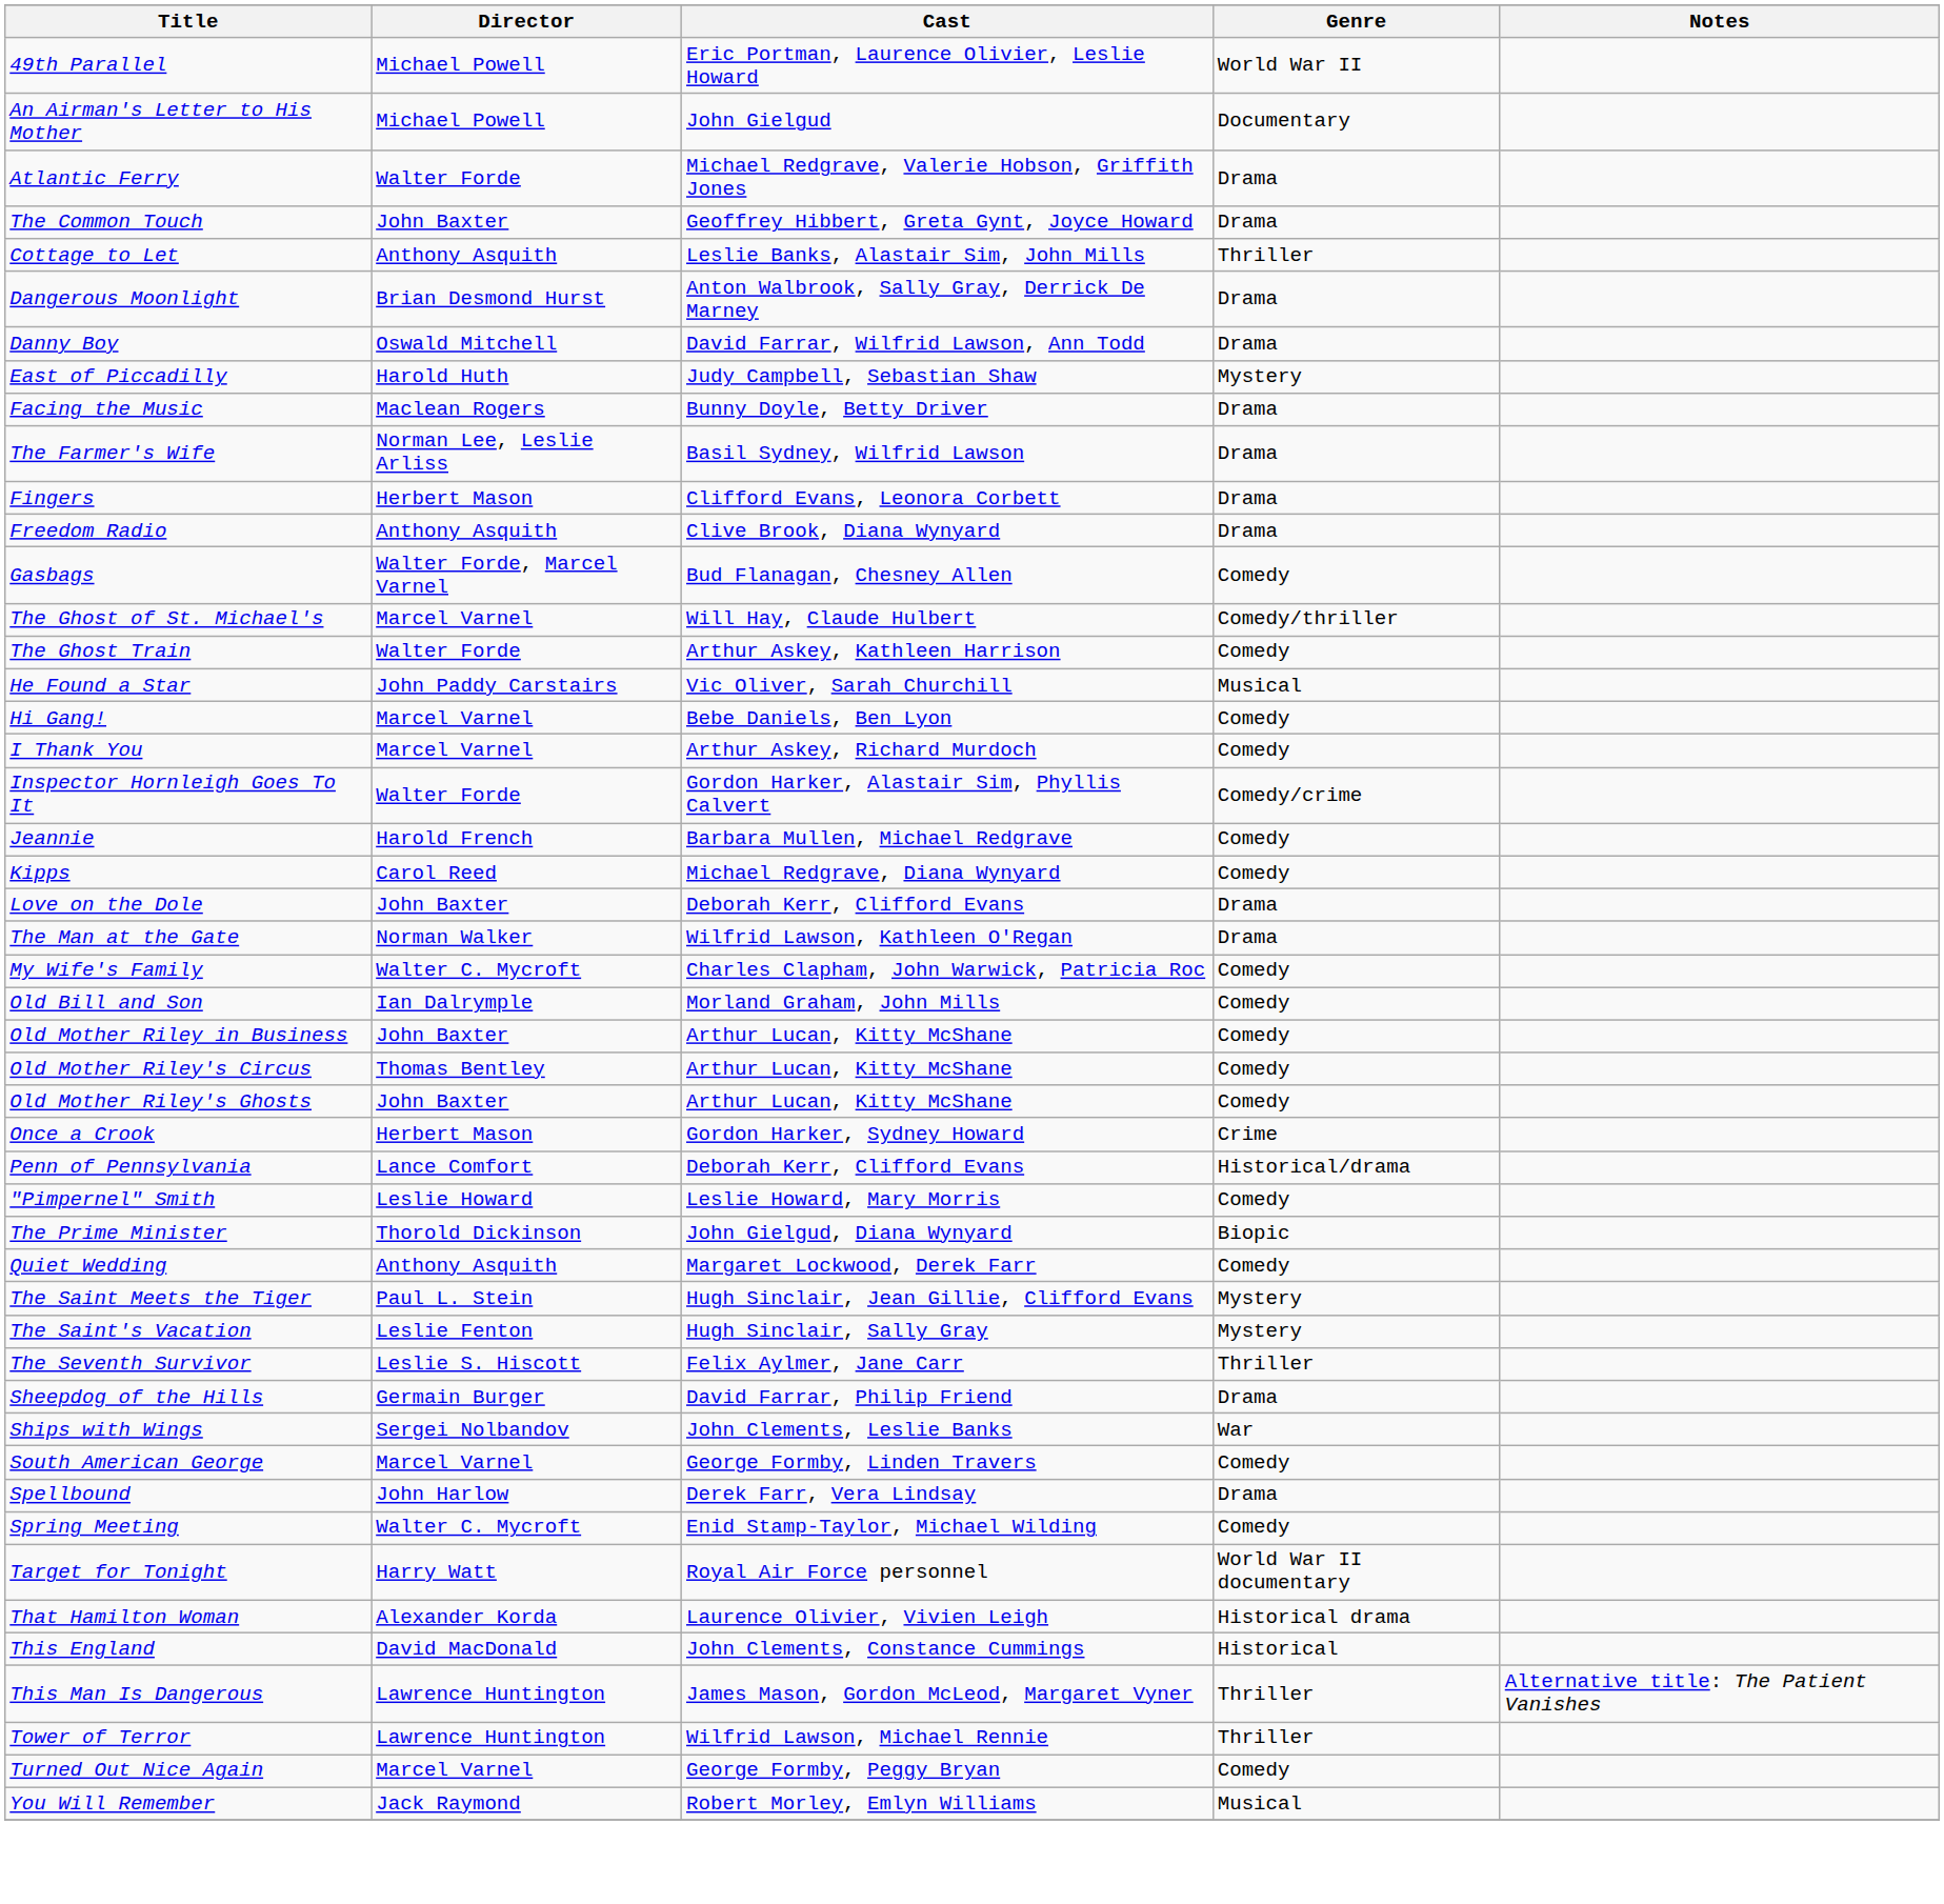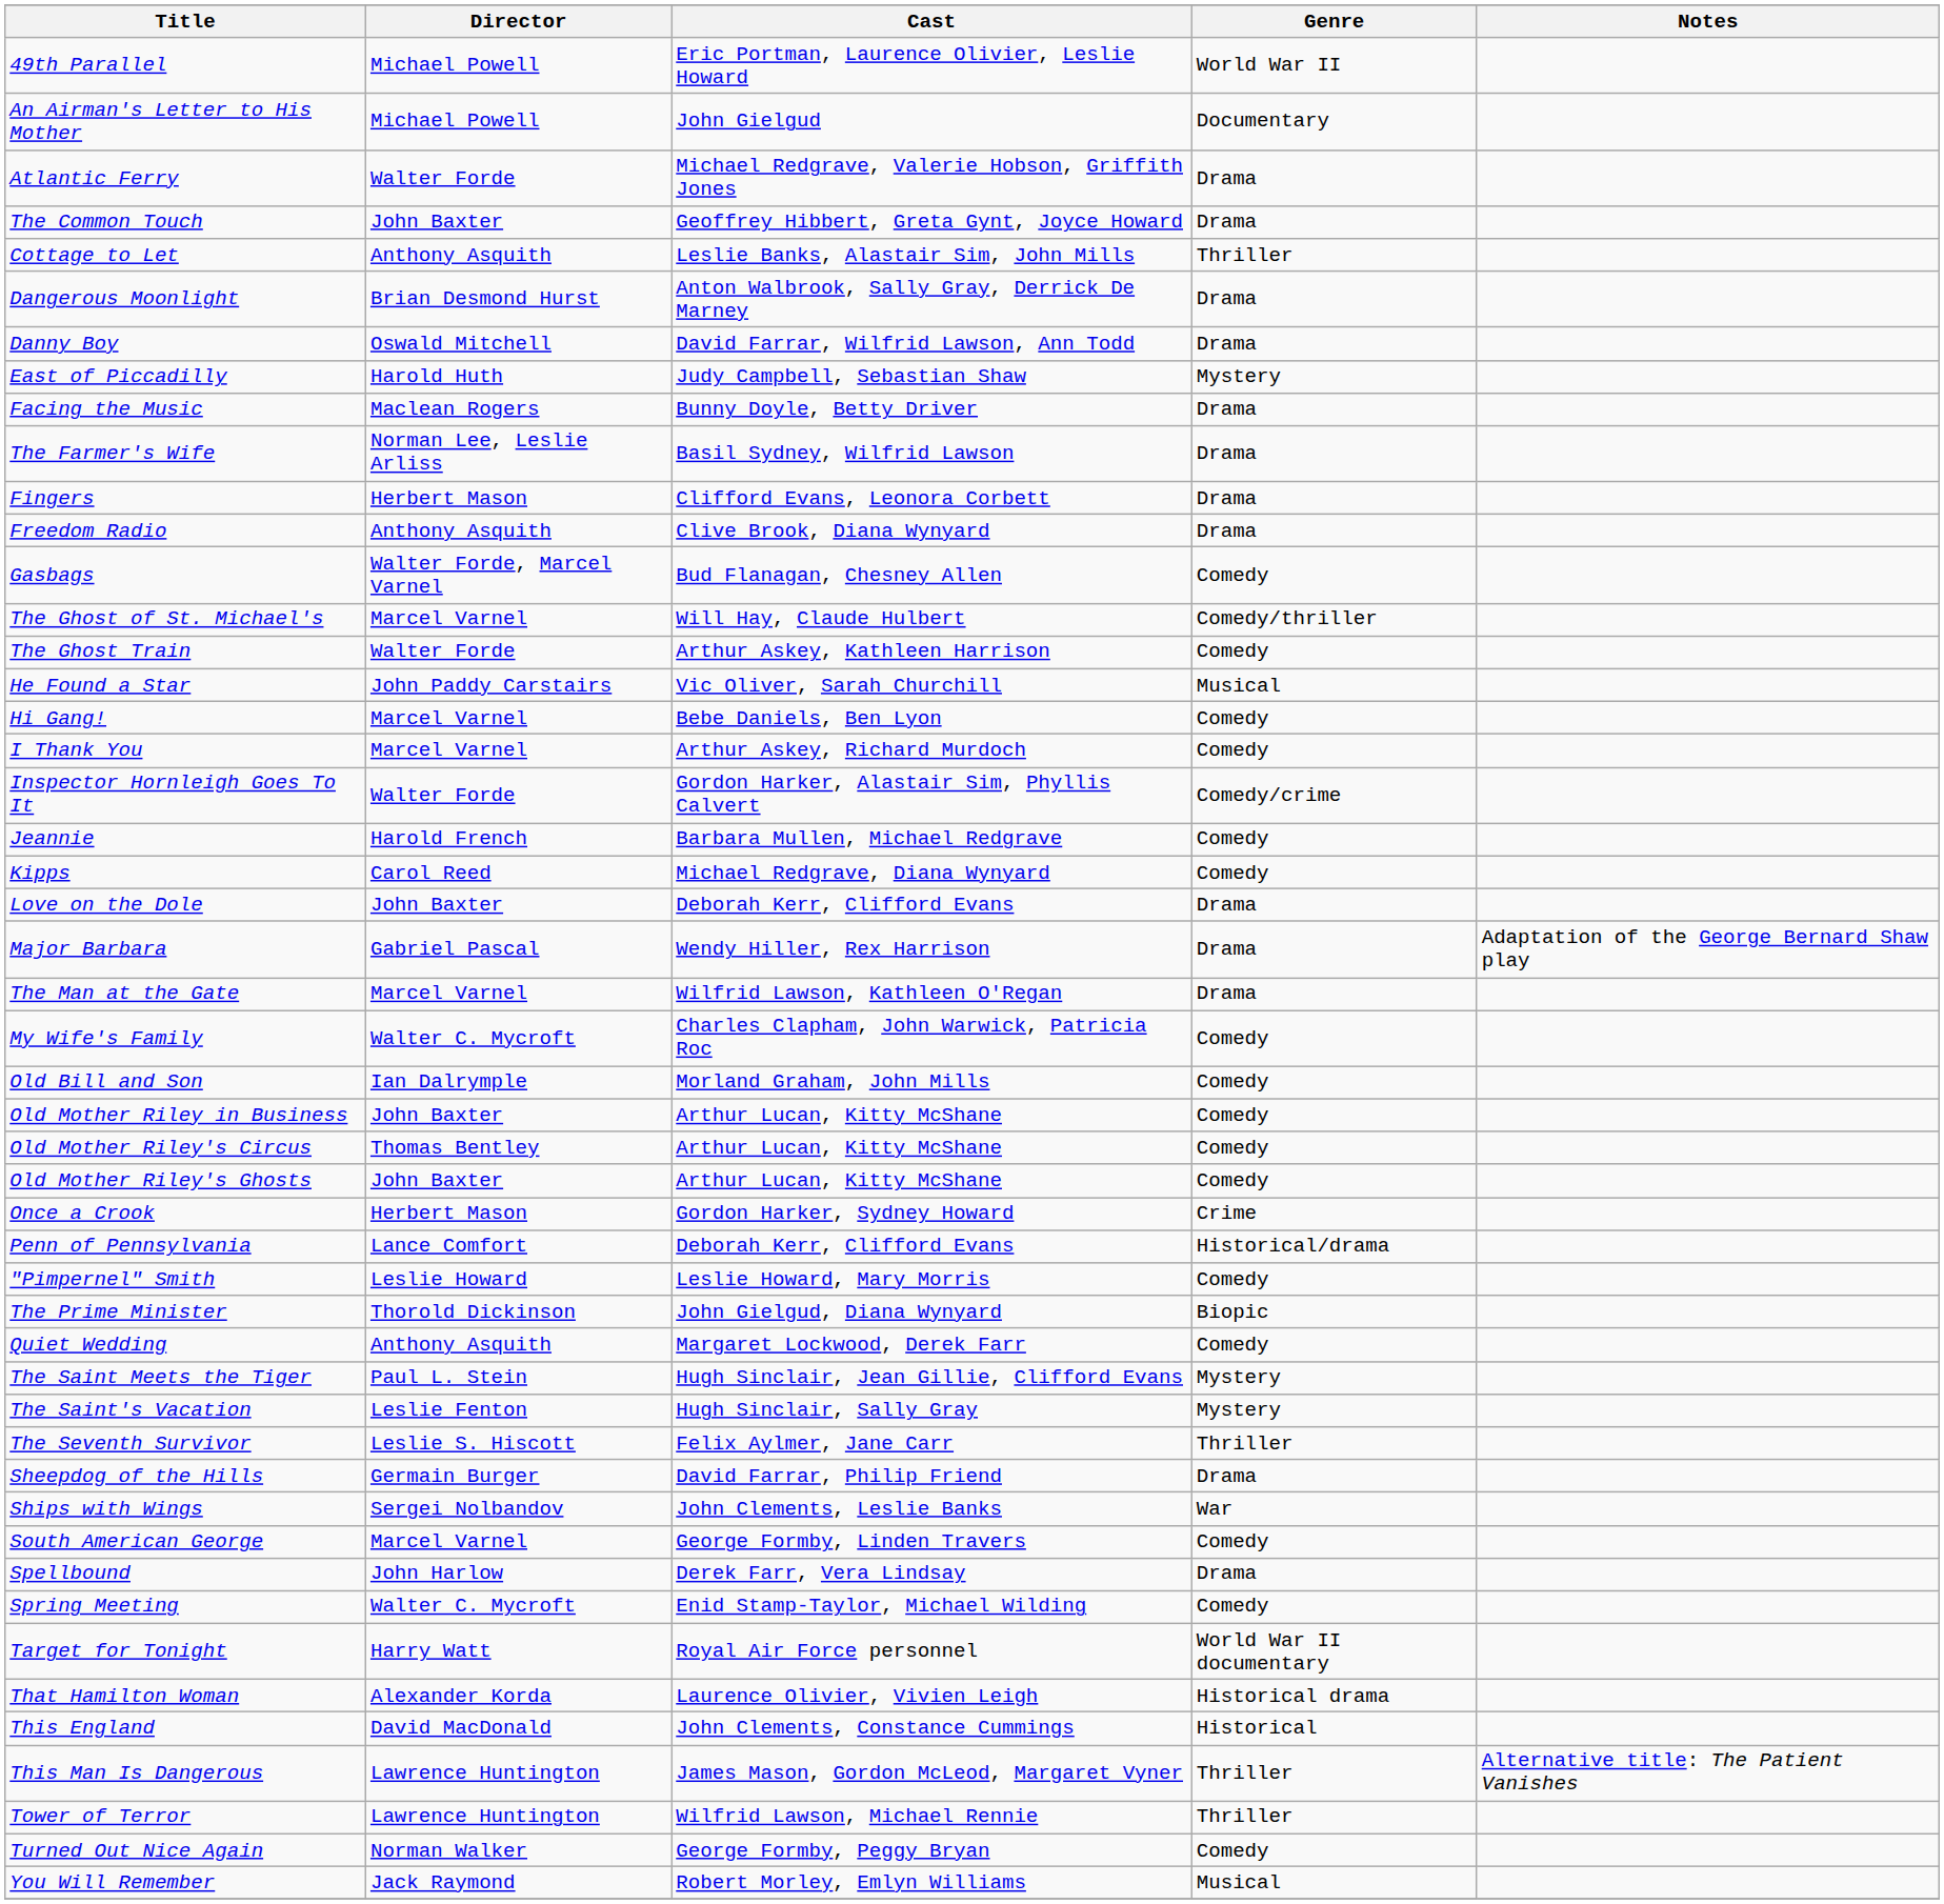 <table class="wikitable">
 <tr>
 </tr>
 <tr>
 <th>Title</th>
 <th>Director</th>
 <th>Cast</th>
 <th>Genre</th>
 <th>Notes</th>
 </tr>
 <tr>
 <td><em><a href='#'>49th Parallel</a></em></td>
 <td><a href='#'>Michael Powell</a></td>
 <td><a href='#'>Eric Portman</a>, <a href='#'>Laurence Olivier</a>, <a href='#'>Leslie Howard</a></td>
 <td>World War II</td>
 <td></td>
 </tr>
 <tr>
 <td><em><a href='#'>An Airman's Letter to His Mother</a></em></td>
 <td><a href='#'>Michael Powell</a></td>
 <td><a href='#'>John Gielgud</a></td>
 <td>Documentary</td>
 <td></td>
 </tr>
 <tr>
 <td><em><a href='#'>Atlantic Ferry</a></em></td>
 <td><a href='#'>Walter Forde</a></td>
 <td><a href='#'>Michael Redgrave</a>, <a href='#'>Valerie Hobson</a>, <a href='#'>Griffith Jones</a></td>
 <td>Drama</td>
 <td></td>
 </tr>
 <tr>
 <td><em><a href='#'>The Common Touch</a></em></td>
 <td><a href='#'>John Baxter</a></td>
 <td><a href='#'>Geoffrey Hibbert</a>, <a href='#'>Greta Gynt</a>, <a href='#'>Joyce Howard</a></td>
 <td>Drama</td>
 <td></td>
 </tr>
 <tr>
 <td><em><a href='#'>Cottage to Let</a></em></td>
 <td><a href='#'>Anthony Asquith</a></td>
 <td><a href='#'>Leslie Banks</a>, <a href='#'>Alastair Sim</a>, <a href='#'>John Mills</a></td>
 <td>Thriller</td>
 <td></td>
 </tr>
 <tr>
 <td><em><a href='#'>Dangerous Moonlight</a></em></td>
 <td><a href='#'>Brian Desmond Hurst</a></td>
 <td><a href='#'>Anton Walbrook</a>, <a href='#'>Sally Gray</a>, <a href='#'>Derrick De Marney</a></td>
 <td>Drama</td>
 <td></td>
 </tr>
 <tr>
 <td><em><a href='#'>Danny Boy</a></em></td>
 <td><a href='#'>Oswald Mitchell</a></td>
 <td><a href='#'>David Farrar</a>, <a href='#'>Wilfrid Lawson</a>, <a href='#'>Ann Todd</a></td>
 <td>Drama</td>
 <td></td>
 </tr>
 <tr>
 <td><em><a href='#'>East of Piccadilly</a></em></td>
 <td><a href='#'>Harold Huth</a></td>
 <td><a href='#'>Judy Campbell</a>, <a href='#'>Sebastian Shaw</a></td>
 <td>Mystery</td>
 <td></td>
 </tr>
 <tr>
 <td><em><a href='#'>Facing the Music</a></em></td>
 <td><a href='#'>Maclean Rogers</a></td>
 <td><a href='#'>Bunny Doyle</a>, <a href='#'>Betty Driver</a></td>
 <td>Drama</td>
 <td></td>
 </tr>
 <tr>
 <td><em><a href='#'>The Farmer's Wife</a></em></td>
 <td><a href='#'>Norman Lee</a>, <a href='#'>Leslie Arliss</a></td>
 <td><a href='#'>Basil Sydney</a>, <a href='#'>Wilfrid Lawson</a></td>
 <td>Drama</td>
 <td></td>
 </tr>
 <tr>
 <td><em><a href='#'>Fingers</a></em></td>
 <td><a href='#'>Herbert Mason</a></td>
 <td><a href='#'>Clifford Evans</a>, <a href='#'>Leonora Corbett</a></td>
 <td>Drama</td>
 <td></td>
 </tr>
 <tr>
 <td><em><a href='#'>Freedom Radio</a></em></td>
 <td><a href='#'>Anthony Asquith</a></td>
 <td><a href='#'>Clive Brook</a>, <a href='#'>Diana Wynyard</a></td>
 <td>Drama</td>
 <td></td>
 </tr>
 <tr>
 <td><em><a href='#'>Gasbags</a></em></td>
 <td><a href='#'>Walter Forde</a>, <a href='#'>Marcel Varnel</a></td>
 <td><a href='#'>Bud Flanagan</a>, <a href='#'>Chesney Allen</a></td>
 <td>Comedy</td>
 <td></td>
 </tr>
 <tr>
 <td><em><a href='#'>The Ghost of St. Michael's</a></em></td>
 <td><a href='#'>Marcel Varnel</a></td>
 <td><a href='#'>Will Hay</a>, <a href='#'>Claude Hulbert</a></td>
 <td>Comedy/thriller</td>
 <td></td>
 </tr>
 <tr>
 <td><em><a href='#'>The Ghost Train</a></em></td>
 <td><a href='#'>Walter Forde</a></td>
 <td><a href='#'>Arthur Askey</a>, <a href='#'>Kathleen Harrison</a></td>
 <td>Comedy</td>
 <td></td>
 </tr>
 <tr>
 <td><em><a href='#'>He Found a Star</a></em></td>
 <td><a href='#'>John Paddy Carstairs</a></td>
 <td><a href='#'>Vic Oliver</a>, <a href='#'>Sarah Churchill</a></td>
 <td>Musical</td>
 <td></td>
 </tr>
 <tr>
 <td><em><a href='#'>Hi Gang!</a></em></td>
 <td><a href='#'>Marcel Varnel</a></td>
 <td><a href='#'>Bebe Daniels</a>, <a href='#'>Ben Lyon</a></td>
 <td>Comedy</td>
 <td></td>
 </tr>
 <tr>
 <td><em><a href='#'>I Thank You</a></em></td>
 <td><a href='#'>Marcel Varnel</a></td>
 <td><a href='#'>Arthur Askey</a>, <a href='#'>Richard Murdoch</a></td>
 <td>Comedy</td>
 <td></td>
 </tr>
 <tr>
 <td><em><a href='#'>Inspector Hornleigh Goes To It</a></em></td>
 <td><a href='#'>Walter Forde</a></td>
 <td><a href='#'>Gordon Harker</a>, <a href='#'>Alastair Sim</a>, <a href='#'>Phyllis Calvert</a></td>
 <td>Comedy/crime</td>
 <td></td>
 </tr>
 <tr>
 <td><em><a href='#'>Jeannie</a></em></td>
 <td><a href='#'>Harold French</a></td>
 <td><a href='#'>Barbara Mullen</a>, <a href='#'>Michael Redgrave</a></td>
 <td>Comedy</td>
 <td></td>
 </tr>
 <tr>
 <td><em><a href='#'>Kipps</a></em></td>
 <td><a href='#'>Carol Reed</a></td>
 <td><a href='#'>Michael Redgrave</a>, <a href='#'>Diana Wynyard</a></td>
 <td>Comedy</td>
 <td></td>
 </tr>
 <tr>
 <td><em><a href='#'>Love on the Dole</a></em></td>
 <td><a href='#'>John Baxter</a></td>
 <td><a href='#'>Deborah Kerr</a>, <a href='#'>Clifford Evans</a></td>
 <td>Drama</td>
 <td></td>
 </tr>
 <tr>
+<td><em><a href='#'>Major Barbara</a></em></td>
+<td><a href='#'>Gabriel Pascal</a></td>
+<td><a href='#'>Wendy Hiller</a>, <a href='#'>Rex Harrison</a></td>
+<td>Drama</td>
+<td>Adaptation of the <a href='#'>George Bernard Shaw</a> play</td>
+</tr>
+<tr>
 <td><em><a href='#'>The Man at the Gate</a></em></td>
-<td><a href='#'>Norman Walker</a></td>
+<td><a href='#'>Marcel Varnel</a></td>
 <td><a href='#'>Wilfrid Lawson</a>, <a href='#'>Kathleen O'Regan</a></td>
 <td>Drama</td>
 <td></td>
 </tr>
 <tr>
 <td><em><a href='#'>My Wife's Family</a></em></td>
 <td><a href='#'>Walter C. Mycroft</a></td>
 <td><a href='#'>Charles Clapham</a>, <a href='#'>John Warwick</a>, <a href='#'>Patricia Roc</a></td>
 <td>Comedy</td>
 <td></td>
 </tr>
 <tr>
 <td><em><a href='#'>Old Bill and Son</a></em></td>
 <td><a href='#'>Ian Dalrymple</a></td>
 <td><a href='#'>Morland Graham</a>, <a href='#'>John Mills</a></td>
 <td>Comedy</td>
 <td></td>
 </tr>
 <tr>
 <td><em><a href='#'>Old Mother Riley in Business</a></em></td>
 <td><a href='#'>John Baxter</a></td>
 <td><a href='#'>Arthur Lucan</a>, <a href='#'>Kitty McShane</a></td>
 <td>Comedy</td>
 <td></td>
 </tr>
 <tr>
 <td><em><a href='#'>Old Mother Riley's Circus</a></em></td>
 <td><a href='#'>Thomas Bentley</a></td>
 <td><a href='#'>Arthur Lucan</a>, <a href='#'>Kitty McShane</a></td>
 <td>Comedy</td>
 <td></td>
 </tr>
 <tr>
 <td><em><a href='#'>Old Mother Riley's Ghosts</a></em></td>
 <td><a href='#'>John Baxter</a></td>
 <td><a href='#'>Arthur Lucan</a>, <a href='#'>Kitty McShane</a></td>
 <td>Comedy</td>
 <td></td>
 </tr>
 <tr>
 <td><em><a href='#'>Once a Crook</a></em></td>
 <td><a href='#'>Herbert Mason</a></td>
 <td><a href='#'>Gordon Harker</a>, <a href='#'>Sydney Howard</a></td>
 <td>Crime</td>
 <td></td>
 </tr>
 <tr>
 <td><em><a href='#'>Penn of Pennsylvania</a></em></td>
 <td><a href='#'>Lance Comfort</a></td>
 <td><a href='#'>Deborah Kerr</a>, <a href='#'>Clifford Evans</a></td>
 <td>Historical/drama</td>
 <td></td>
 </tr>
 <tr>
 <td><em><a href='#'>"Pimpernel" Smith</a></em></td>
 <td><a href='#'>Leslie Howard</a></td>
 <td><a href='#'>Leslie Howard</a>, <a href='#'>Mary Morris</a></td>
 <td>Comedy</td>
 <td></td>
 </tr>
 <tr>
 <td><em><a href='#'>The Prime Minister</a></em></td>
 <td><a href='#'>Thorold Dickinson</a></td>
 <td><a href='#'>John Gielgud</a>, <a href='#'>Diana Wynyard</a></td>
 <td>Biopic</td>
 <td></td>
 </tr>
 <tr>
 <td><em><a href='#'>Quiet Wedding</a></em></td>
 <td><a href='#'>Anthony Asquith</a></td>
 <td><a href='#'>Margaret Lockwood</a>, <a href='#'>Derek Farr</a></td>
 <td>Comedy</td>
 <td></td>
 </tr>
 <tr>
 <td><em><a href='#'>The Saint Meets the Tiger</a></em></td>
 <td><a href='#'>Paul L. Stein</a></td>
 <td><a href='#'>Hugh Sinclair</a>, <a href='#'>Jean Gillie</a>, <a href='#'>Clifford Evans</a></td>
 <td>Mystery</td>
 <td></td>
 </tr>
 <tr>
 <td><em><a href='#'>The Saint's Vacation</a></em></td>
 <td><a href='#'>Leslie Fenton</a></td>
 <td><a href='#'>Hugh Sinclair</a>, <a href='#'>Sally Gray</a></td>
 <td>Mystery</td>
 <td></td>
 </tr>
 <tr>
 <td><em><a href='#'>The Seventh Survivor</a></em></td>
 <td><a href='#'>Leslie S. Hiscott</a></td>
 <td><a href='#'>Felix Aylmer</a>, <a href='#'>Jane Carr</a></td>
 <td>Thriller</td>
 <td></td>
 </tr>
 <tr>
 <td><em><a href='#'>Sheepdog of the Hills</a></em></td>
 <td><a href='#'>Germain Burger</a></td>
 <td><a href='#'>David Farrar</a>, <a href='#'>Philip Friend</a></td>
 <td>Drama</td>
 <td></td>
 </tr>
 <tr>
 <td><em><a href='#'>Ships with Wings</a></em></td>
 <td><a href='#'>Sergei Nolbandov</a></td>
 <td><a href='#'>John Clements</a>, <a href='#'>Leslie Banks</a></td>
 <td>War</td>
 <td></td>
 </tr>
 <tr>
 <td><em><a href='#'>South American George</a></em></td>
 <td><a href='#'>Marcel Varnel</a></td>
 <td><a href='#'>George Formby</a>, <a href='#'>Linden Travers</a></td>
 <td>Comedy</td>
 <td></td>
 </tr>
 <tr>
 <td><em><a href='#'>Spellbound</a></em></td>
 <td><a href='#'>John Harlow</a></td>
 <td><a href='#'>Derek Farr</a>, <a href='#'>Vera Lindsay</a></td>
 <td>Drama</td>
 <td></td>
 </tr>
 <tr>
 <td><em><a href='#'>Spring Meeting</a></em></td>
 <td><a href='#'>Walter C. Mycroft</a></td>
 <td><a href='#'>Enid Stamp-Taylor</a>, <a href='#'>Michael Wilding</a></td>
 <td>Comedy</td>
 <td></td>
 </tr>
 <tr>
 <td><em><a href='#'>Target for Tonight</a></em></td>
 <td><a href='#'>Harry Watt</a></td>
 <td><a href='#'>Royal Air Force</a> personnel</td>
 <td>World War II documentary</td>
 <td></td>
 </tr>
 <tr>
 <td><em><a href='#'>That Hamilton Woman</a></em></td>
 <td><a href='#'>Alexander Korda</a></td>
 <td><a href='#'>Laurence Olivier</a>, <a href='#'>Vivien Leigh</a></td>
 <td>Historical drama</td>
 <td></td>
 </tr>
 <tr>
 <td><em><a href='#'>This England</a></em></td>
 <td><a href='#'>David MacDonald</a></td>
 <td><a href='#'>John Clements</a>, <a href='#'>Constance Cummings</a></td>
 <td>Historical</td>
 <td></td>
 </tr>
 <tr>
 <td><em><a href='#'>This Man Is Dangerous</a></em></td>
 <td><a href='#'>Lawrence Huntington</a></td>
 <td><a href='#'>James Mason</a>, <a href='#'>Gordon McLeod</a>, <a href='#'>Margaret Vyner</a></td>
 <td>Thriller</td>
 <td><a href='#'>Alternative title</a>: <em>The Patient Vanishes</em></td>
 </tr>
 <tr>
 <td><em><a href='#'>Tower of Terror</a></em></td>
 <td><a href='#'>Lawrence Huntington</a></td>
 <td><a href='#'>Wilfrid Lawson</a>, <a href='#'>Michael Rennie</a></td>
 <td>Thriller</td>
 <td></td>
 </tr>
 <tr>
 <td><em><a href='#'>Turned Out Nice Again</a></em></td>
-<td><a href='#'>Marcel Varnel</a></td>
+<td><a href='#'>Norman Walker</a></td>
 <td><a href='#'>George Formby</a>, <a href='#'>Peggy Bryan</a></td>
 <td>Comedy</td>
 <td></td>
 </tr>
 <tr>
 <td><em><a href='#'>You Will Remember</a></em></td>
 <td><a href='#'>Jack Raymond</a></td>
 <td><a href='#'>Robert Morley</a>, <a href='#'>Emlyn Williams</a></td>
 <td>Musical</td>
 <td></td>
 </tr>
 <tr>
 </tr>
 </table>
